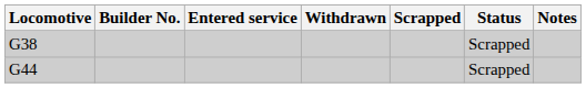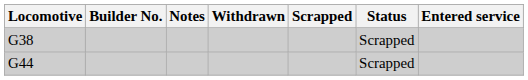 <table class="wikitable sortable mw-collapsible">
 <tr style="background:#FFFFFF;">
 <th scope="col">Locomotive</th>
 <th scope="col">Builder No.</th>
-<th scope="col">Entered service</th>
+<th scope="col" class="unsortable">Notes</th>
 <th scope="col">Withdrawn</th>
 <th scope="col">Scrapped</th>
 <th scope="col">Status</th>
-<th scope="col" class="unsortable">Notes</th>
+<th scope="col">Entered service</th>
 </tr>
 <tr bgcolor=#cecece>
 <td>G38</td>
 <td></td>
 <td></td>
 <td></td>
 <td></td>
 <td>Scrapped</td>
 <td></td>
 </tr>
 <tr bgcolor=#cecece>
 <td>G44</td>
 <td></td>
 <td></td>
 <td></td>
 <td></td>
 <td>Scrapped</td>
 <td></td>
 </tr>
 </table>
